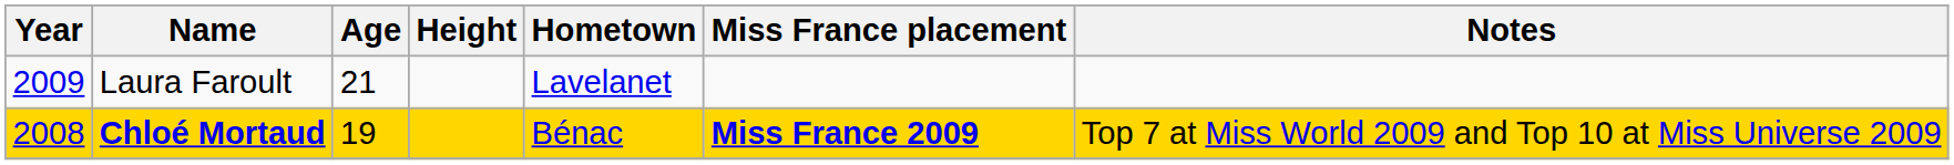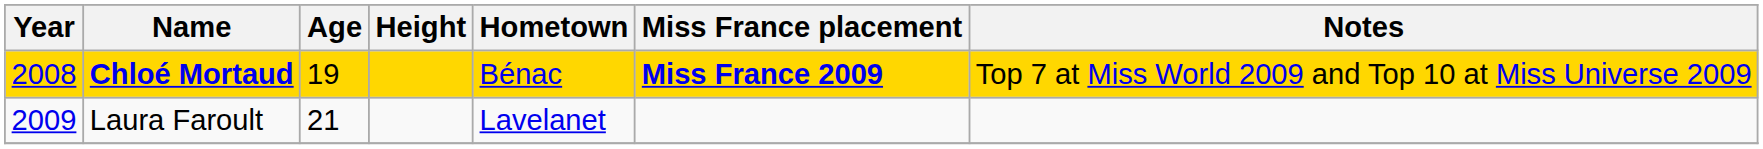 <table class="wikitable sortable">
 <tr>
 <th>Year</th>
 <th>Name</th>
 <th>Age</th>
 <th>Height</th>
 <th>Hometown</th>
 <th>Miss France placement</th>
 <th>Notes</th>
-</tr>
-<tr>
-<td><a href='#'>2009</a></td>
-<td>Laura Faroult</td>
-<td>21</td>
-<td></td>
-<td><a href='#'>Lavelanet</a></td>
-<td></td>
-<td></td>
 </tr>
 <tr bgcolor=gold>
 <td><a href='#'>2008</a></td>
 <td><strong><a href='#'>Chloé Mortaud</a></strong></td>
 <td>19</td>
 <td></td>
 <td><a href='#'>Bénac</a></td>
 <td><strong><a href='#'>Miss France 2009</a></strong></td>
 <td>Top 7 at <a href='#'>Miss World 2009</a> and Top 10 at <a href='#'>Miss Universe 2009</a></td>
 </tr>
 <tr>
+<td><a href='#'>2009</a></td>
+<td>Laura Faroult</td>
+<td>21</td>
+<td></td>
+<td><a href='#'>Lavelanet</a></td>
+<td></td>
+<td></td>
+</tr>
+<tr>
 </tr>
 </table>
